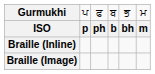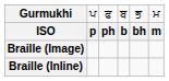 <table class="wikitable Unicode" style="text-align:center;">
 <tr>
 <th>Gurmukhi</th>
 <td>ਪ</td>
 <td>ਫ</td>
 <td>ਬ</td>
 <td>ਭ</td>
 <td>ਮ</td>
 </tr>
 <tr>
 <th>ISO</th>
 <th>p</th>
 <th>ph</th>
 <th>b</th>
 <th>bh</th>
 <th>m</th>
 </tr>
 <tr>
+<th>Braille (Image)</th>
+<td></td>
+<td></td>
+<td></td>
+<td></td>
+<td></td>
+</tr>
+<tr>
 <th>Braille (Inline)</th>
 <td></td>
 <td></td>
 <td></td>
 <td></td>
 <td></td>
 </tr>
-<tr>
-<th>Braille (Image)</th>
-<td></td>
-<td></td>
-<td></td>
-<td></td>
-<td></td>
-</tr>
 </table>
